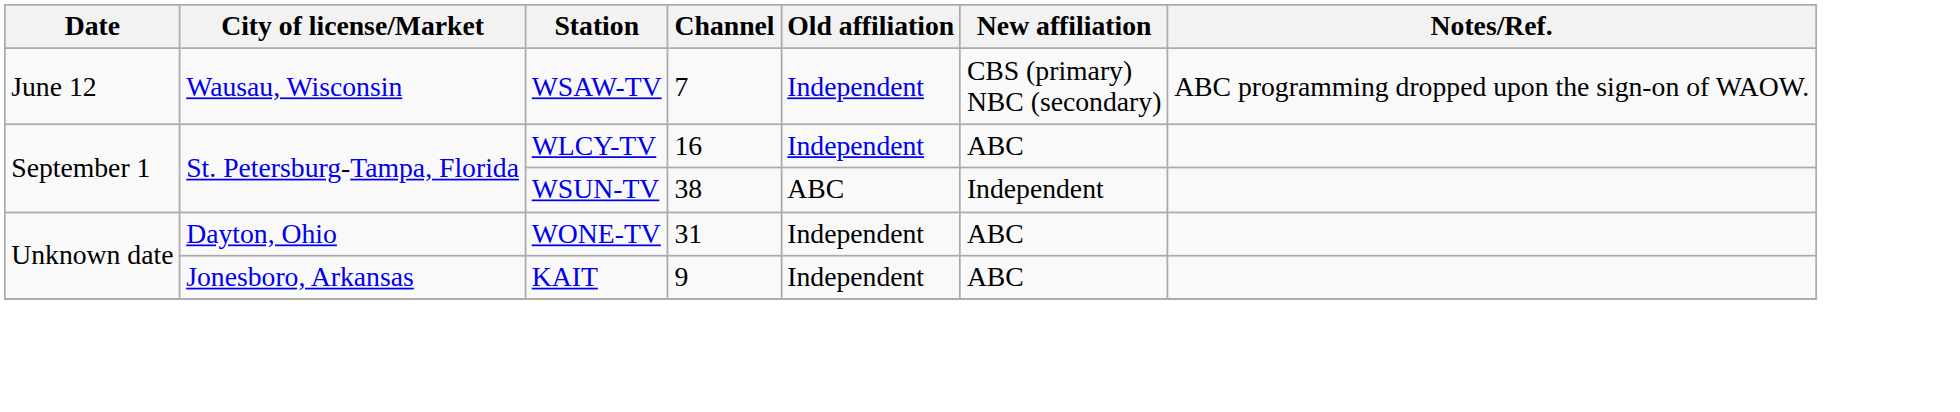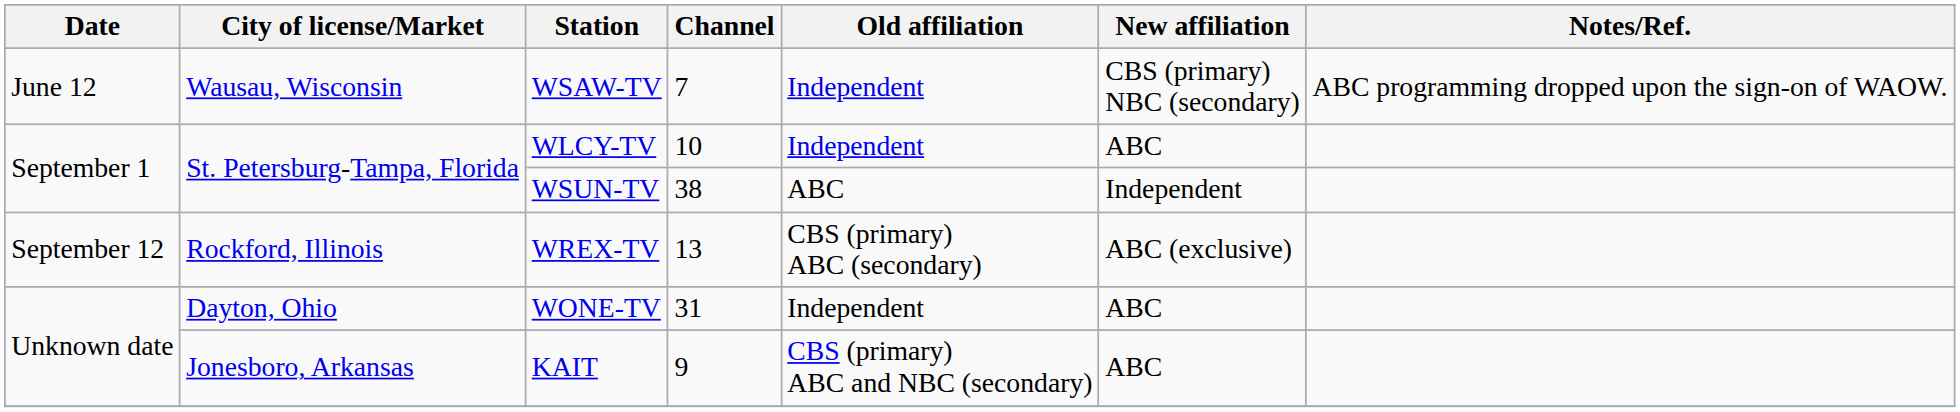 <table class="wikitable sortable">
 <tr>
 <th>Date</th>
 <th>City of license/Market</th>
 <th>Station</th>
 <th>Channel</th>
 <th>Old affiliation</th>
 <th>New affiliation</th>
 <th>Notes/Ref.</th>
 </tr>
 <tr>
 <td>June 12</td>
 <td><a href='#'>Wausau, Wisconsin</a></td>
 <td><a href='#'>WSAW-TV</a></td>
 <td>7</td>
 <td><a href='#'>Independent</a></td>
 <td>CBS (primary) <br> NBC (secondary)</td>
 <td>ABC programming dropped upon the sign-on of WAOW.</td>
 </tr>
 <tr>
 <td rowspan=2>September 1</td>
 <td rowspan=2><a href='#'>St. Petersburg</a>-<a href='#'>Tampa, Florida</a></td>
 <td><a href='#'>WLCY-TV</a></td>
-<td>16</td>
+<td>10</td>
 <td><a href='#'>Independent</a></td>
 <td>ABC</td>
 <td></td>
 </tr>
 <tr>
 <td><a href='#'>WSUN-TV</a></td>
 <td>38</td>
 <td>ABC</td>
 <td>Independent</td>
+<td></td>
+</tr>
+<tr>
+<td>September 12</td>
+<td><a href='#'>Rockford, Illinois</a></td>
+<td><a href='#'>WREX-TV</a></td>
+<td>13</td>
+<td>CBS (primary) <br> ABC (secondary)</td>
+<td>ABC (exclusive)</td>
 <td></td>
 </tr>
 <tr>
 <td rowspan=2>Unknown date</td>
 <td><a href='#'>Dayton, Ohio</a></td>
 <td><a href='#'>WONE-TV</a></td>
 <td>31</td>
 <td>Independent</td>
 <td>ABC</td>
 <td></td>
 </tr>
 <tr>
 <td><a href='#'>Jonesboro, Arkansas</a></td>
 <td><a href='#'>KAIT</a></td>
 <td>9</td>
-<td>Independent</td>
+<td><a href='#'>CBS</a> (primary) <br> ABC and NBC (secondary)</td>
 <td>ABC</td>
 <td></td>
 </tr>
 <tr>
 </tr>
 </table>
